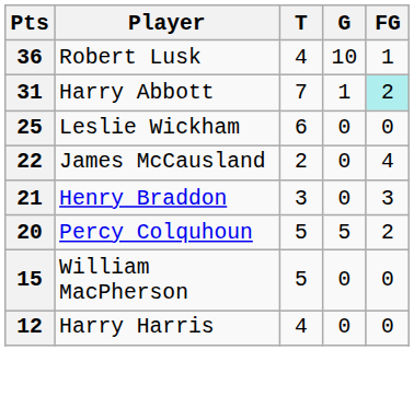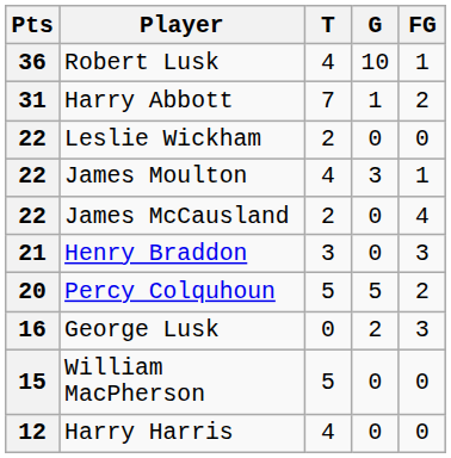 <table class="wikitable" style="text-align:center;">
 <tr>
 <th width="20">Pts</th>
 <th width="130">Player</th>
 <th width="20">T</th>
 <th width="20">G</th>
 <th width="20">FG</th>
 </tr>
 <tr>
 <th>36</th>
 <td style="text-align:left;"> Robert Lusk</td>
 <td>4</td>
 <td>10</td>
 <td>1</td>
 </tr>
 <tr>
 <th>31</th>
 <td style="text-align:left;"> Harry Abbott</td>
 <td>7</td>
 <td>1</td>
-<td style="background: paleturquoise;">2</td>
+<td>2</td>
 </tr>
 <tr>
-<th>25</th>
+<th>22</th>
 <td style="text-align:left;"> Leslie Wickham</td>
-<td>6</td>
+<td>2</td>
 <td>0</td>
 <td>0</td>
+</tr>
+<tr>
+<th>22</th>
+<td style="text-align:left;"> James Moulton</td>
+<td>4</td>
+<td>3</td>
+<td>1</td>
 </tr>
 <tr>
 <th>22</th>
 <td style="text-align:left;"> James McCausland</td>
 <td>2</td>
 <td>0</td>
 <td>4</td>
 </tr>
 <tr>
 <th>21</th>
 <td style="text-align:left;"> <a href='#'>Henry Braddon</a></td>
 <td>3</td>
 <td>0</td>
 <td>3</td>
 </tr>
 <tr>
 <th>20</th>
 <td style="text-align:left;"> <a href='#'>Percy Colquhoun</a></td>
 <td>5</td>
 <td>5</td>
 <td>2</td>
 </tr>
 <tr>
+<th>16</th>
+<td style="text-align:left;"> George Lusk</td>
+<td>0</td>
+<td>2</td>
+<td>3</td>
+</tr>
+<tr>
 <th>15</th>
 <td style="text-align:left;"> William MacPherson</td>
 <td>5</td>
 <td>0</td>
 <td>0</td>
 </tr>
 <tr>
 <th>12</th>
 <td style="text-align:left;"> Harry Harris</td>
 <td>4</td>
 <td>0</td>
 <td>0</td>
 </tr>
 </table>
